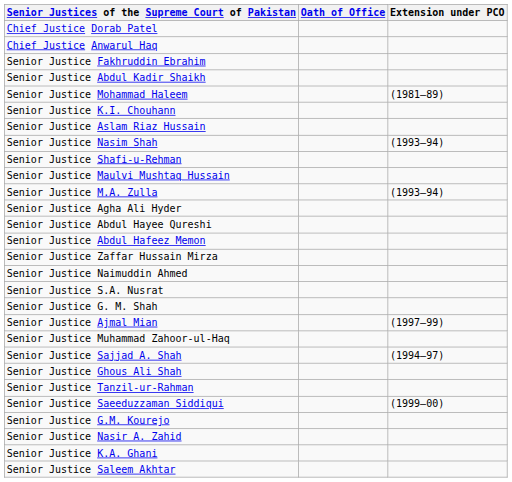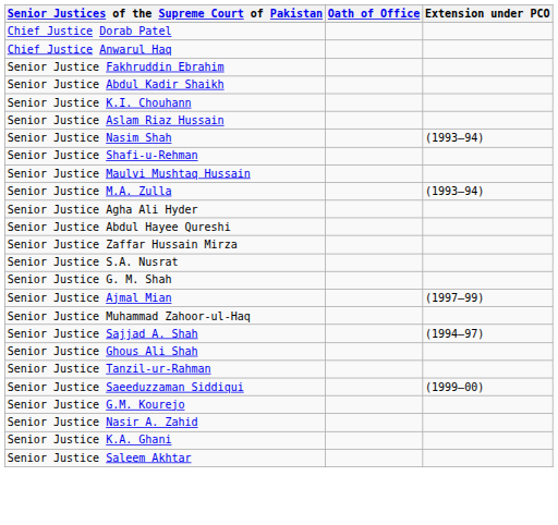 <table class="wikitable sortable">
 <tr>
 <th><a href='#'>Senior Justices</a> of the <a href='#'>Supreme Court</a> of <a href='#'>Pakistan</a></th>
 <th><a href='#'>Oath of Office</a></th>
 <th>Extension under PCO</th>
 </tr>
 <tr>
 <td><a href='#'>Chief Justice</a> <a href='#'>Dorab Patel</a></td>
 <td></td>
 <td></td>
 </tr>
 <tr>
 <td><a href='#'>Chief Justice</a> <a href='#'>Anwarul Haq</a></td>
 <td></td>
 <td></td>
 </tr>
 <tr>
 <td>Senior Justice <a href='#'>Fakhruddin Ebrahim</a></td>
 <td></td>
 <td></td>
 </tr>
 <tr>
 <td>Senior Justice <a href='#'>Abdul Kadir Shaikh</a></td>
 <td></td>
 <td></td>
-</tr>
-<tr>
-<td>Senior Justice <a href='#'>Mohammad Haleem</a></td>
-<td></td>
-<td> (1981–89)</td>
 </tr>
 <tr>
 <td>Senior Justice <a href='#'>K.I. Chouhann</a></td>
 <td></td>
 <td></td>
 </tr>
 <tr>
 <td>Senior Justice <a href='#'>Aslam Riaz Hussain</a></td>
 <td></td>
 <td></td>
 </tr>
 <tr>
 <td>Senior Justice <a href='#'>Nasim Shah</a></td>
 <td></td>
 <td> (1993–94)</td>
 </tr>
 <tr>
 <td>Senior Justice <a href='#'>Shafi-u-Rehman</a></td>
 <td></td>
 <td></td>
 </tr>
 <tr>
 <td>Senior Justice <a href='#'>Maulvi Mushtaq Hussain</a></td>
 <td></td>
 <td></td>
 </tr>
 <tr>
 <td>Senior Justice  <a href='#'>M.A. Zulla</a></td>
 <td></td>
 <td> (1993–94)</td>
 </tr>
 <tr>
 <td>Senior Justice Agha Ali Hyder</td>
 <td></td>
 <td></td>
 </tr>
 <tr>
 <td>Senior Justice Abdul Hayee Qureshi</td>
 <td></td>
 <td></td>
 </tr>
 <tr>
-<td>Senior Justice <a href='#'>Abdul Hafeez Memon</a></td>
-<td></td>
-<td></td>
-</tr>
-<tr>
 <td>Senior Justice Zaffar Hussain Mirza</td>
-<td></td>
-<td></td>
-</tr>
-<tr>
-<td>Senior Justice Naimuddin Ahmed</td>
 <td></td>
 <td></td>
 </tr>
 <tr>
 <td>Senior Justice S.A. Nusrat</td>
 <td></td>
 <td></td>
 </tr>
 <tr>
 <td>Senior Justice G. M. Shah</td>
 <td></td>
 <td></td>
 </tr>
 <tr>
 <td>Senior Justice <a href='#'>Ajmal Mian</a></td>
 <td></td>
 <td> (1997–99)</td>
 </tr>
 <tr>
 <td>Senior Justice Muhammad Zahoor-ul-Haq</td>
 <td></td>
 <td></td>
 </tr>
 <tr>
 <td>Senior Justice <a href='#'>Sajjad A. Shah</a></td>
 <td></td>
 <td> (1994–97)</td>
 </tr>
 <tr>
 <td>Senior Justice <a href='#'>Ghous Ali Shah</a></td>
 <td></td>
 <td></td>
 </tr>
 <tr>
 <td>Senior Justice <a href='#'>Tanzil-ur-Rahman</a></td>
 <td></td>
 <td></td>
 </tr>
 <tr>
 <td>Senior Justice <a href='#'>Saeeduzzaman Siddiqui</a></td>
 <td></td>
 <td> (1999–00)</td>
 </tr>
 <tr>
 <td>Senior Justice <a href='#'>G.M. Kourejo</a></td>
 <td></td>
 <td></td>
 </tr>
 <tr>
 <td>Senior Justice <a href='#'>Nasir A. Zahid</a></td>
 <td></td>
 <td></td>
 </tr>
 <tr>
 <td>Senior Justice <a href='#'>K.A. Ghani</a></td>
 <td></td>
 <td></td>
 </tr>
 <tr>
 <td>Senior Justice <a href='#'>Saleem Akhtar</a></td>
 <td></td>
 <td></td>
 </tr>
 </table>
